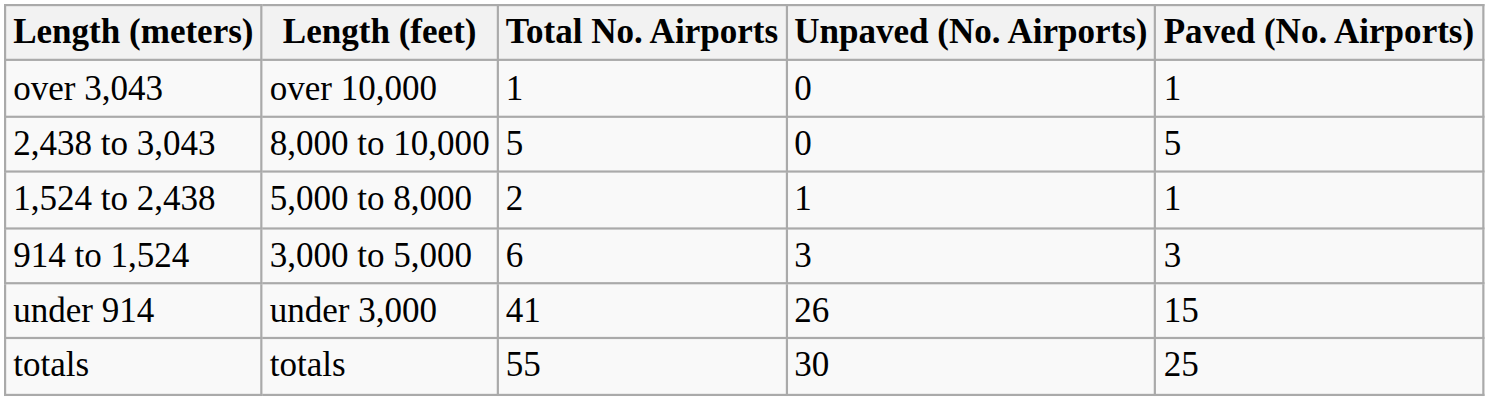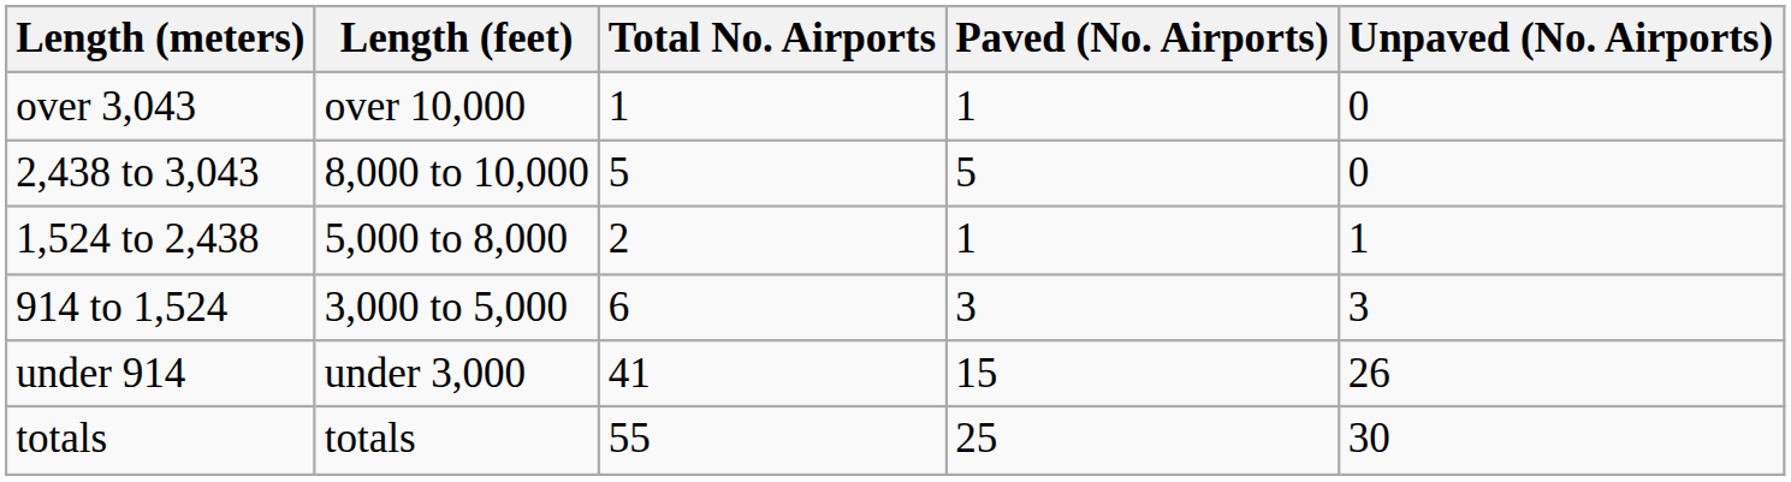 <table class="wikitable">
 <tr>
 <th>Length (meters)</th>
 <th>Length (feet)</th>
 <th>Total No. Airports</th>
+<th>Paved (No. Airports)</th>
 <th>Unpaved (No. Airports)</th>
-<th>Paved (No. Airports)</th>
 </tr>
 <tr>
 <td>over 3,043</td>
 <td>over 10,000</td>
 <td>1</td>
+<td>1</td>
 <td>0</td>
-<td>1</td>
 </tr>
 <tr>
 <td>2,438 to 3,043</td>
 <td>8,000 to 10,000</td>
 <td>5</td>
+<td>5</td>
 <td>0</td>
-<td>5</td>
 </tr>
 <tr>
 <td>1,524 to 2,438</td>
 <td>5,000 to 8,000</td>
 <td>2</td>
 <td>1</td>
 <td>1</td>
 </tr>
 <tr>
 <td>914 to 1,524</td>
 <td>3,000 to 5,000</td>
 <td>6</td>
 <td>3</td>
 <td>3</td>
 </tr>
 <tr>
 <td>under 914</td>
 <td>under 3,000</td>
 <td>41</td>
+<td>15</td>
 <td>26</td>
-<td>15</td>
 </tr>
 <tr>
 <td>totals</td>
 <td>totals</td>
 <td>55</td>
+<td>25</td>
 <td>30</td>
-<td>25</td>
 </tr>
 </table>
